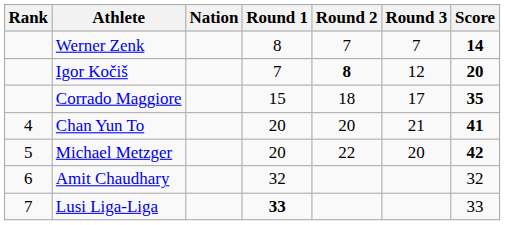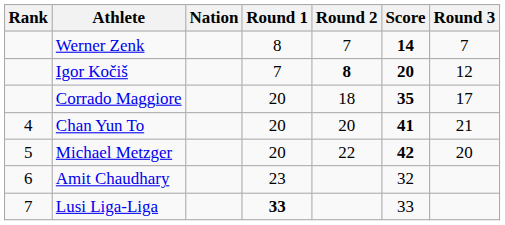 <table class="wikitable sortable" style="text-align:center">
 <tr>
 <th>Rank</th>
 <th>Athlete</th>
 <th>Nation</th>
 <th>Round 1</th>
 <th>Round 2</th>
+<th>Score</th>
 <th>Round 3</th>
-<th>Score</th>
 </tr>
 <tr>
 <td></td>
 <td align=left><a href='#'>Werner Zenk</a></td>
 <td align=left></td>
 <td>8</td>
 <td>7</td>
+<td><strong>14</strong></td>
 <td>7</td>
-<td><strong>14</strong></td>
 </tr>
 <tr>
 <td></td>
 <td align=left><a href='#'>Igor Kočiš</a></td>
 <td align=left></td>
 <td>7</td>
 <td><strong>8</strong></td>
+<td><strong>20</strong></td>
 <td>12</td>
-<td><strong>20</strong></td>
 </tr>
 <tr>
 <td></td>
 <td align=left><a href='#'>Corrado Maggiore</a></td>
 <td align=left></td>
-<td>15</td>
+<td>20</td>
 <td>18</td>
+<td><strong>35</strong></td>
 <td>17</td>
-<td><strong>35</strong></td>
 </tr>
 <tr>
 <td>4</td>
 <td align=left><a href='#'>Chan Yun To</a></td>
 <td align=left></td>
 <td>20</td>
 <td>20</td>
+<td><strong>41</strong></td>
 <td>21</td>
-<td><strong>41</strong></td>
 </tr>
 <tr>
 <td>5</td>
 <td align=left><a href='#'>Michael Metzger</a></td>
 <td align=left></td>
 <td>20</td>
 <td>22</td>
+<td><strong>42</strong></td>
 <td>20</td>
-<td><strong>42</strong></td>
 </tr>
 <tr>
 <td>6</td>
 <td align=left><a href='#'>Amit Chaudhary</a></td>
 <td align=left></td>
+<td>23</td>
+<td></td>
 <td>32</td>
 <td></td>
-<td></td>
-<td>32</td>
 </tr>
 <tr>
 <td>7</td>
 <td align=left><a href='#'>Lusi Liga-Liga</a></td>
 <td align=left></td>
 <td><strong>33</strong></td>
 <td></td>
+<td>33</td>
 <td></td>
-<td>33</td>
 </tr>
 </table>
